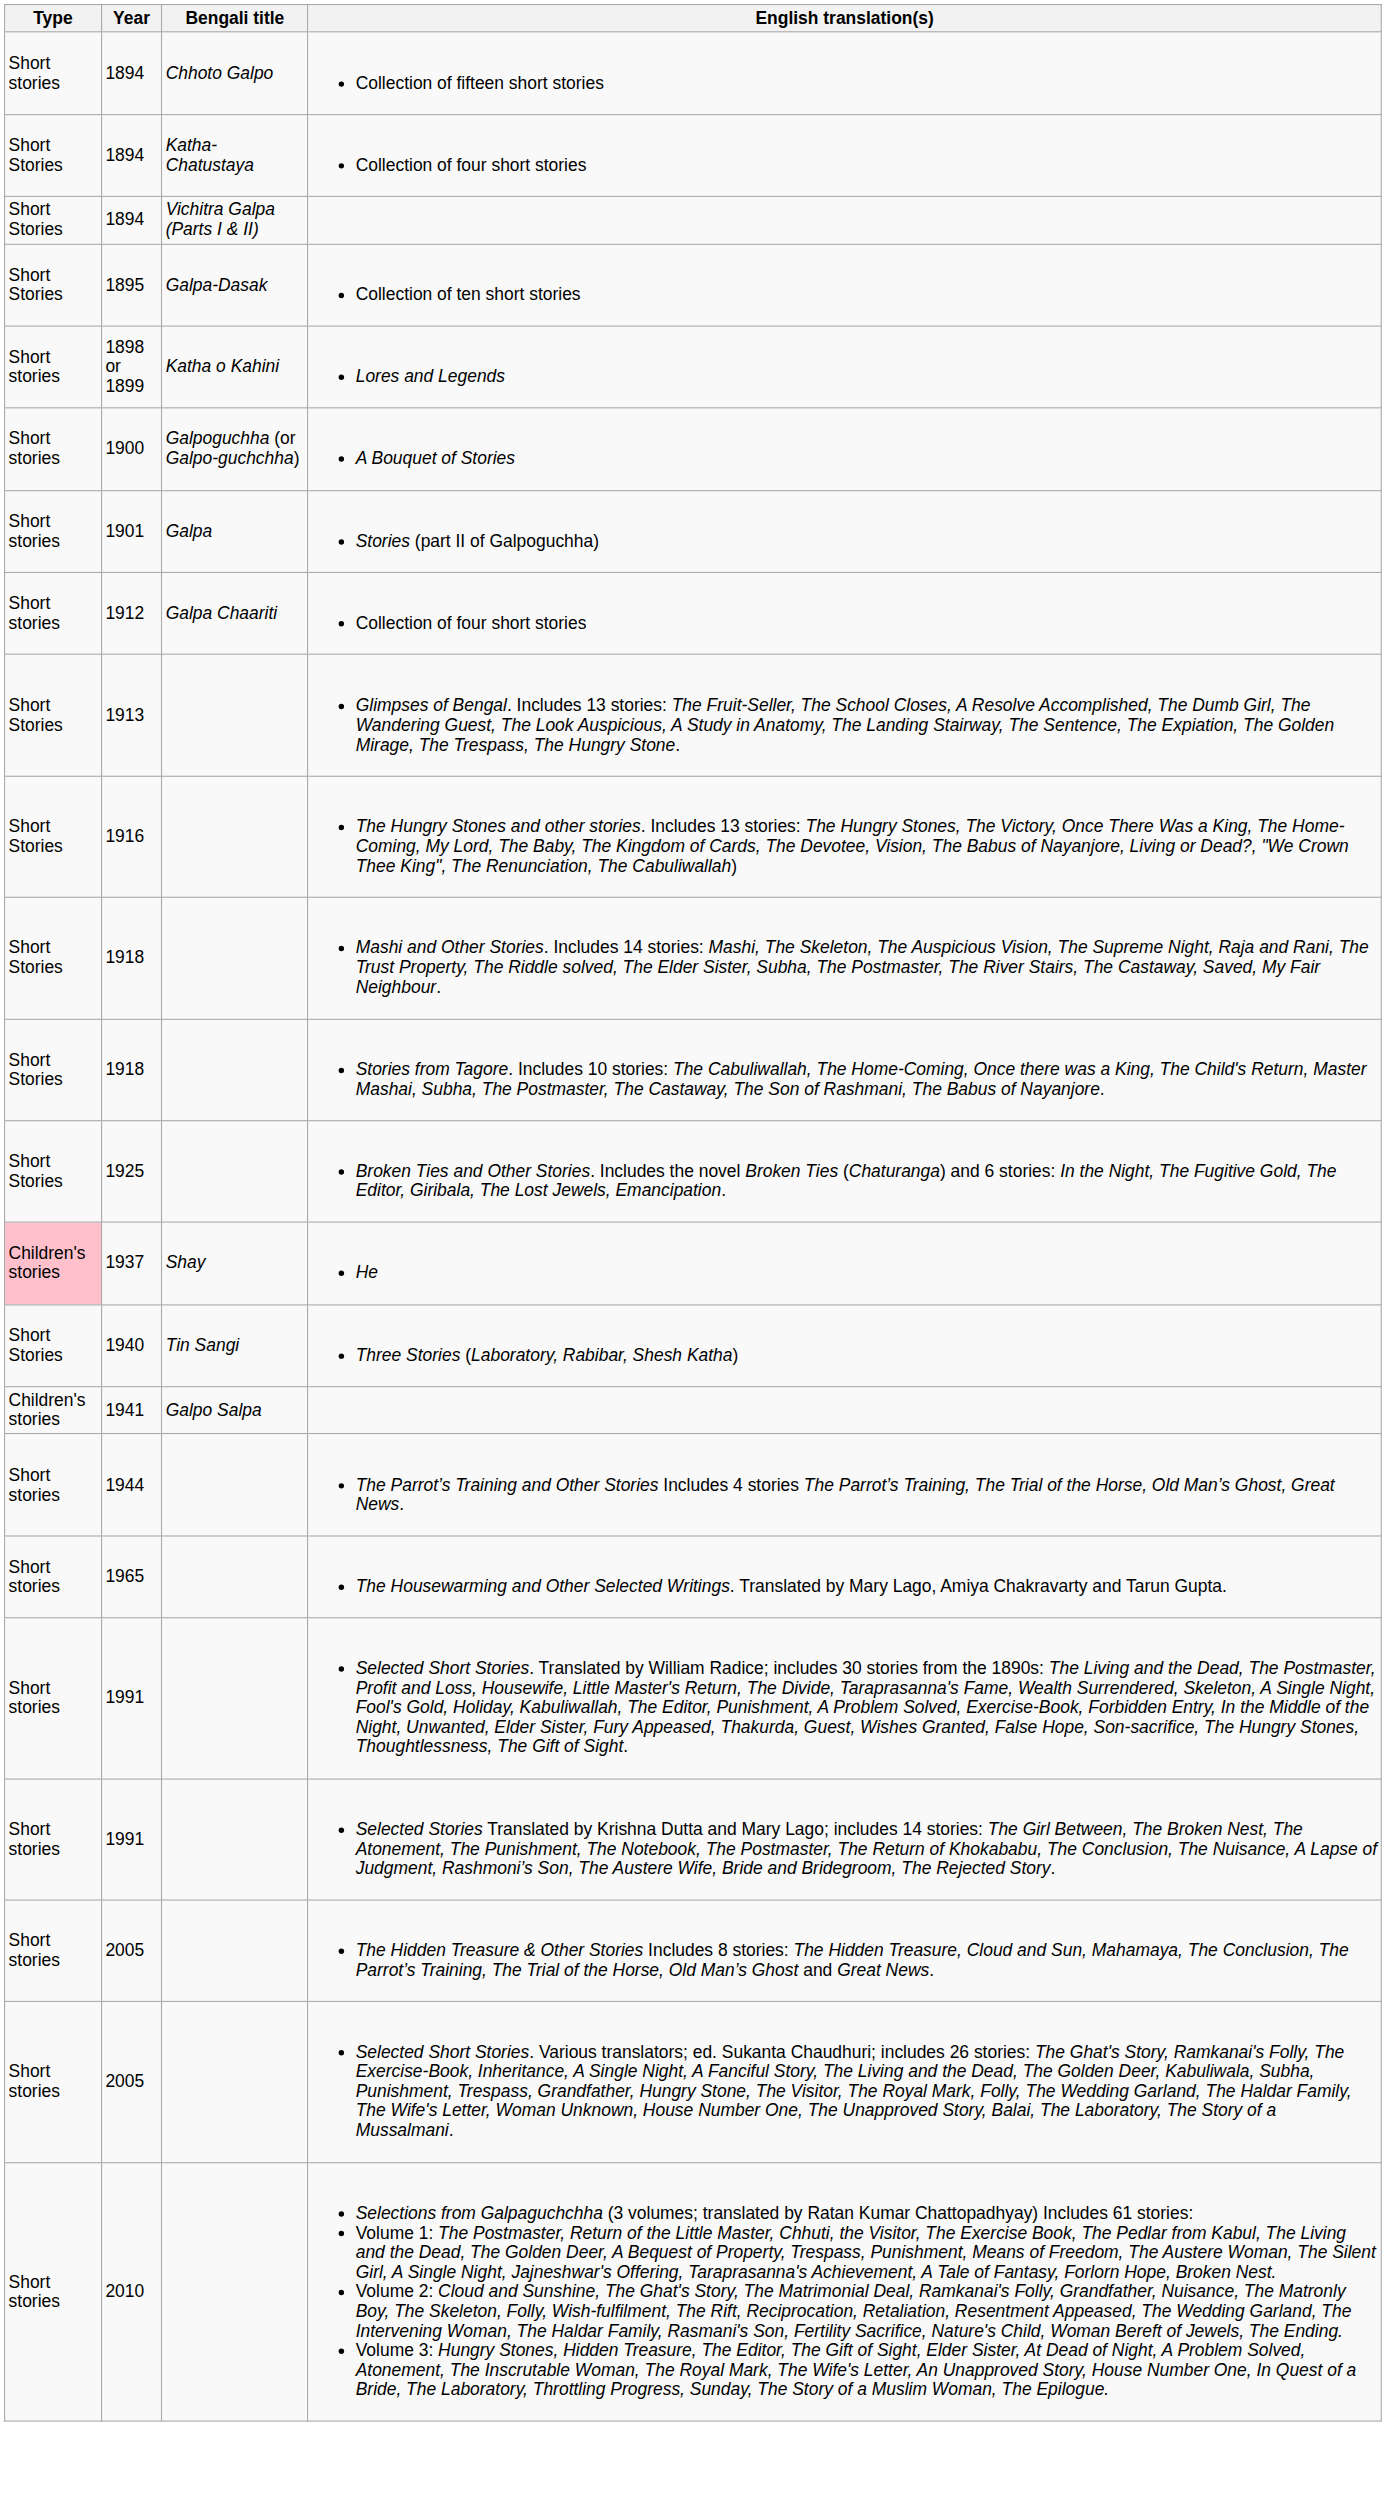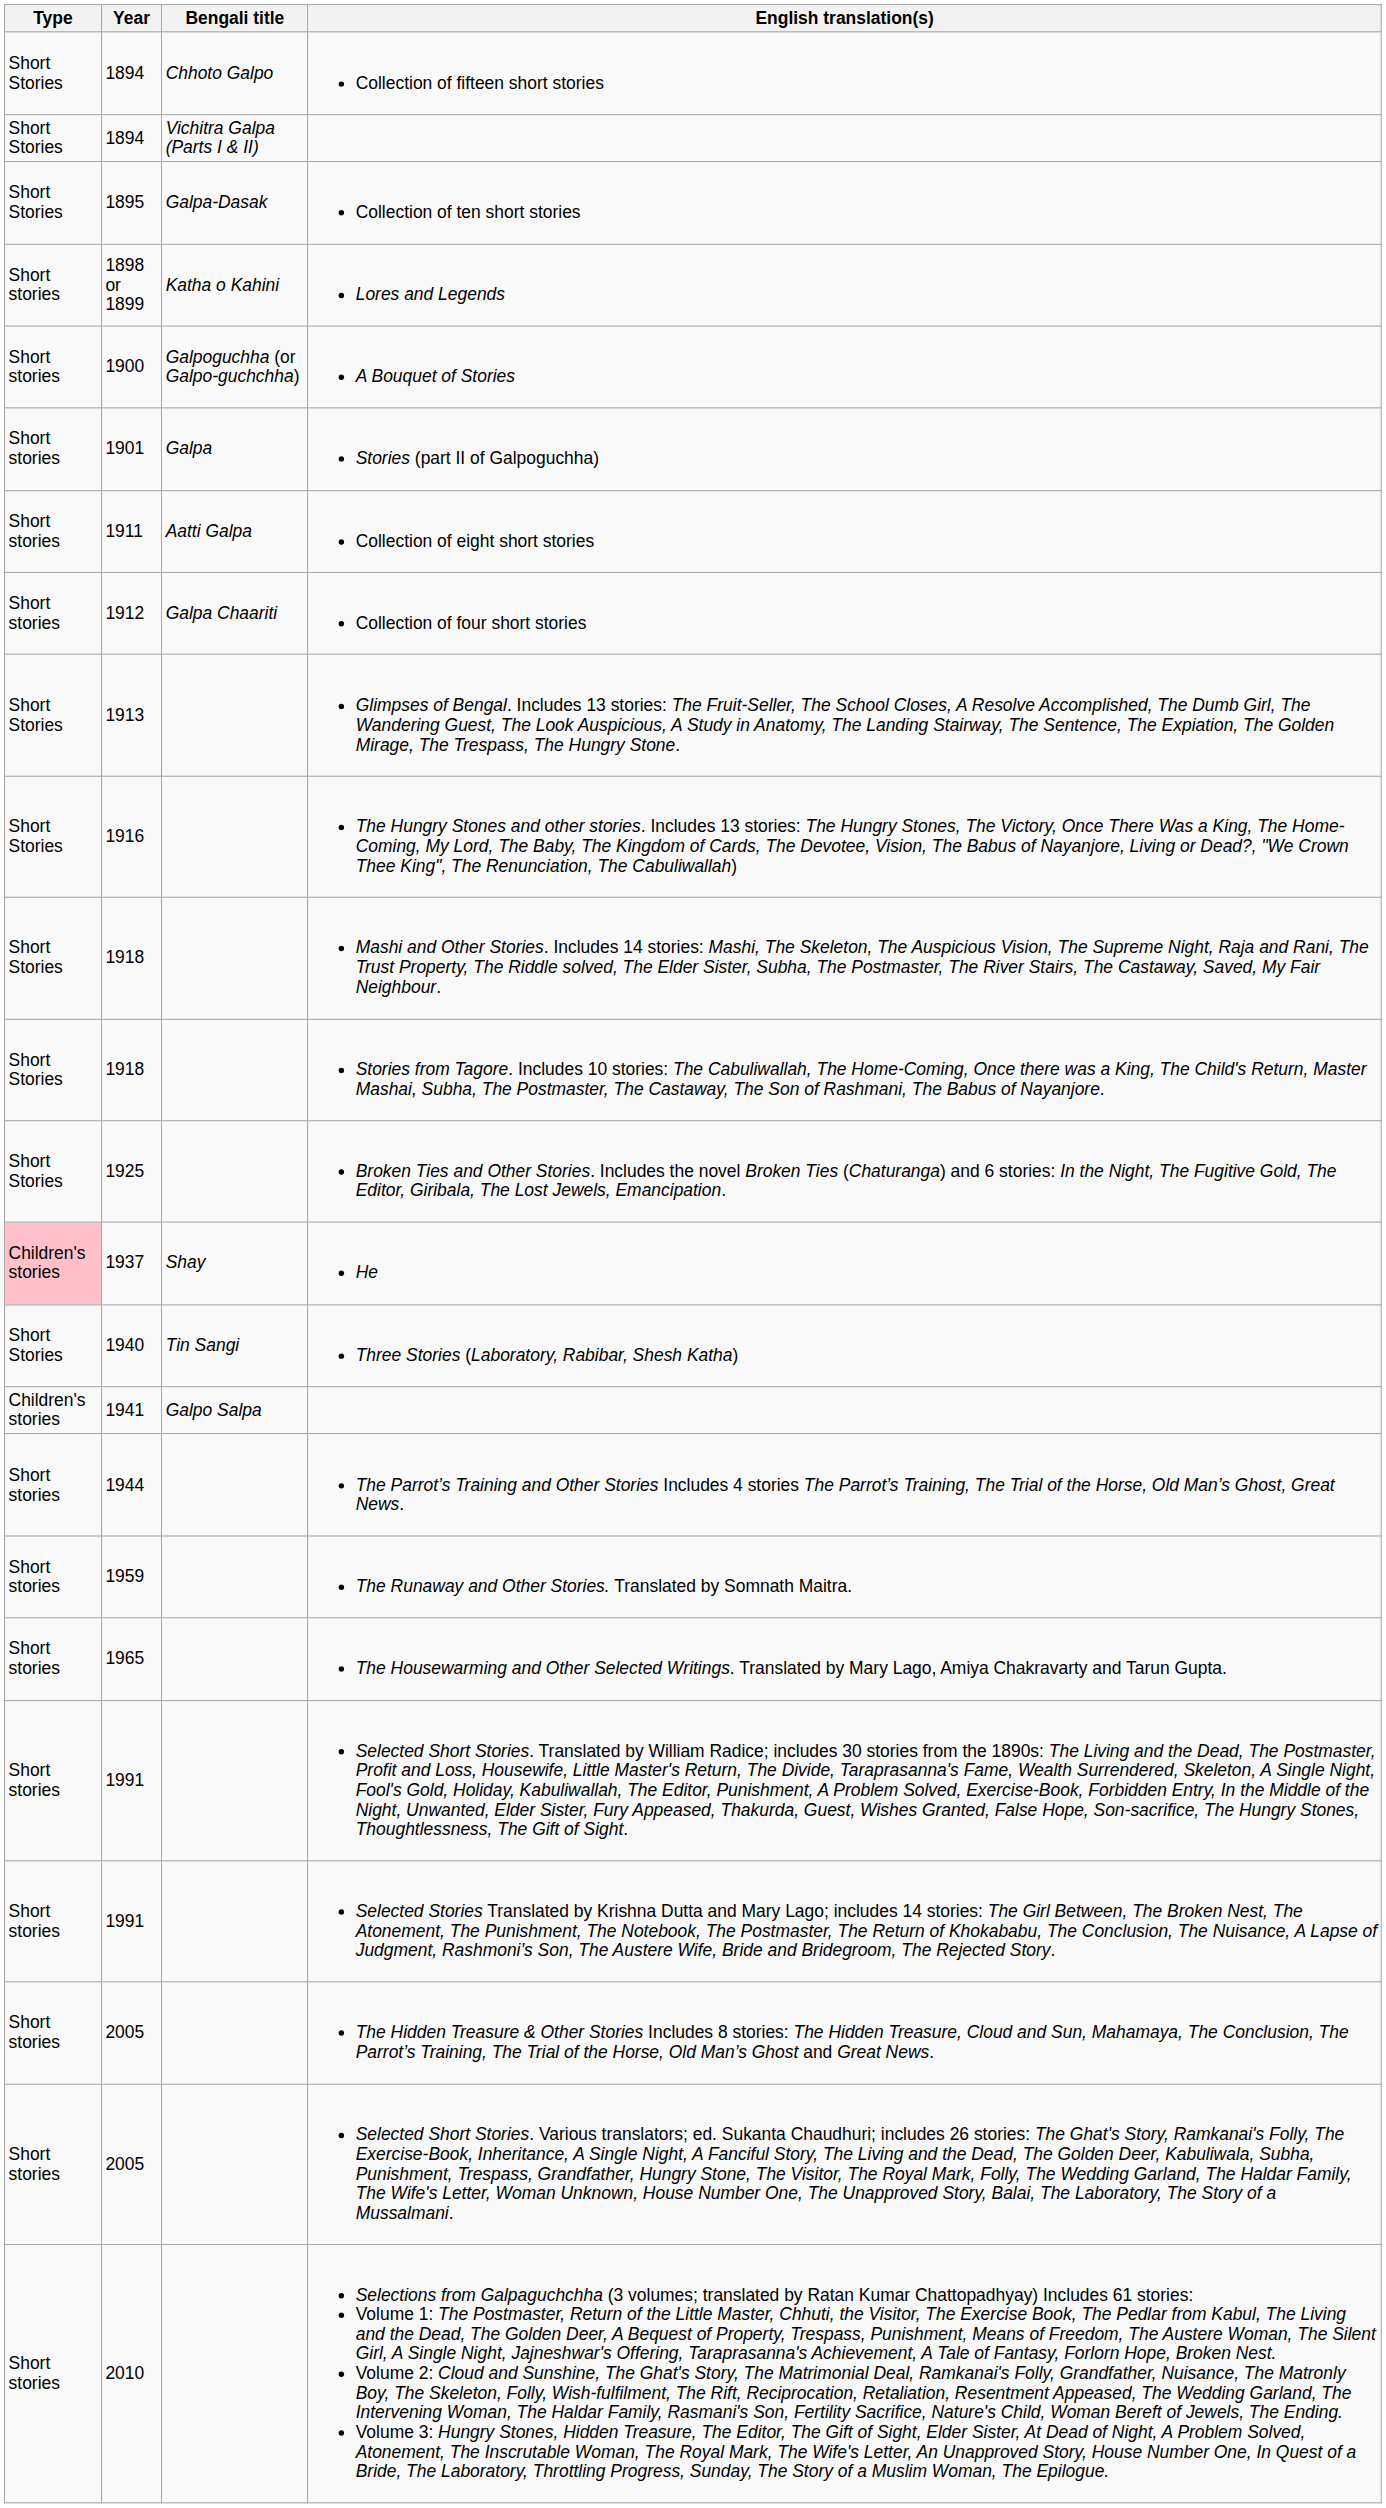 <table class="wikitable sortable" style="margin: 1em auto 1em auto;">
 <tr>
 <th>Type</th>
 <th>Year</th>
 <th>Bengali title</th>
 <th>English translation(s)</th>
 </tr>
 <tr>
-<td>Short stories</td>
+<td>Short Stories</td>
 <td>1894</td>
 <td><em>Chhoto Galpo</em></td>
 <td><br><ul><li>Collection of fifteen short stories</li></ul></td>
-</tr>
-<tr>
-<td>Short Stories</td>
-<td>1894</td>
-<td><em>Katha-Chatustaya</em></td>
-<td><br><ul><li>Collection of four short stories</li></ul></td>
 </tr>
 <tr>
 <td>Short Stories</td>
 <td>1894</td>
 <td><em>Vichitra Galpa (Parts I & II)</em></td>
 <td></td>
 </tr>
 <tr>
 <td>Short Stories</td>
 <td>1895</td>
 <td><em>Galpa-Dasak</em></td>
 <td><br><ul><li>Collection of ten short stories</li></ul></td>
 </tr>
 <tr>
 <td>Short stories</td>
 <td>1898 or 1899</td>
 <td><em>Katha o Kahini</em></td>
 <td><br><ul><li><em>Lores and Legends</em></li></ul></td>
 </tr>
 <tr>
 <td>Short stories</td>
 <td>1900</td>
 <td><em>Galpoguchha</em> (or <em>Galpo-guchchha</em>)</td>
 <td><br><ul><li><em>A Bouquet of Stories</em></li></ul></td>
 </tr>
 <tr>
 <td>Short stories</td>
 <td>1901</td>
 <td><em>Galpa</em></td>
 <td><br><ul><li><em>Stories</em> (part II of Galpoguchha)</li></ul></td>
+</tr>
+<tr>
+<td>Short stories</td>
+<td>1911</td>
+<td><em>Aatti Galpa</em></td>
+<td><br><ul><li>Collection of eight short stories</li></ul></td>
 </tr>
 <tr>
 <td>Short stories</td>
 <td>1912</td>
 <td><em>Galpa Chaariti</em></td>
 <td><br><ul><li>Collection of four short stories</li></ul></td>
 </tr>
 <tr>
 <td>Short Stories</td>
 <td>1913</td>
 <td></td>
 <td><br><ul><li><em>Glimpses of Bengal</em>. Includes 13 stories: <em>The Fruit-Seller, The School Closes, A Resolve Accomplished, The Dumb Girl, The Wandering Guest, The Look Auspicious, A Study in Anatomy, The Landing Stairway, The Sentence, The Expiation, The Golden Mirage, The Trespass, The Hungry Stone</em>.</li></ul></td>
 </tr>
 <tr>
 <td>Short Stories</td>
 <td>1916</td>
 <td></td>
 <td><br><ul><li><em>The Hungry Stones and other stories</em>. Includes 13 stories: <em>The Hungry Stones, The Victory, Once There Was a King, The Home-Coming, My Lord, The Baby, The Kingdom of Cards, The Devotee, Vision, The Babus of Nayanjore, Living or Dead?, "We Crown Thee King", The Renunciation, The Cabuliwallah</em>)</li></ul></td>
 </tr>
 <tr>
 <td>Short Stories</td>
 <td>1918</td>
 <td></td>
 <td><br><ul><li><em>Mashi and Other Stories</em>. Includes 14 stories: <em>Mashi, The Skeleton, The Auspicious Vision, The Supreme Night, Raja and Rani, The Trust Property, The Riddle solved, The Elder Sister, Subha, The Postmaster, The River Stairs, The Castaway, Saved, My Fair Neighbour</em>.</li></ul></td>
 </tr>
 <tr>
 <td>Short Stories</td>
 <td>1918</td>
 <td></td>
 <td><br><ul><li><em>Stories from Tagore</em>. Includes 10 stories: <em>The Cabuliwallah, The Home-Coming, Once there was a King, The Child's Return, Master Mashai, Subha, The Postmaster, The Castaway, The Son of Rashmani, The Babus of Nayanjore</em>.</li></ul></td>
 </tr>
 <tr>
 <td>Short Stories</td>
 <td>1925</td>
 <td></td>
 <td><br><ul><li><em>Broken Ties and Other Stories</em>. Includes the novel <em>Broken Ties</em> (<em>Chaturanga</em>) and 6 stories: <em>In the Night, The Fugitive Gold, The Editor, Giribala, The Lost Jewels, Emancipation</em>.</li></ul></td>
 </tr>
 <tr>
 <td style="background: pink;">Children's stories</td>
 <td>1937</td>
 <td><em>Shay</em></td>
 <td><br><ul><li><em>He</em></li></ul></td>
 </tr>
 <tr>
 <td>Short Stories</td>
 <td>1940</td>
 <td><em>Tin Sangi</em></td>
 <td><br><ul><li><em>Three Stories</em> (<em>Laboratory, Rabibar, Shesh Katha</em>)</li></ul></td>
 </tr>
 <tr>
 <td>Children's stories</td>
 <td>1941</td>
 <td><em>Galpo Salpa</em></td>
 <td></td>
 </tr>
 <tr>
 <td>Short stories</td>
 <td>1944</td>
 <td></td>
 <td><br><ul><li><em>The Parrot’s Training and Other Stories</em> Includes 4 stories <em>The Parrot’s Training, The Trial of the Horse, Old Man’s Ghost, Great News</em>.</li></ul></td>
 </tr>
 <tr>
 <td>Short stories</td>
+<td>1959</td>
+<td></td>
+<td><br><ul><li><em>The Runaway and Other Stories.</em> Translated by Somnath Maitra.</li></ul></td>
+</tr>
+<tr>
+<td>Short stories</td>
 <td>1965</td>
 <td></td>
 <td><br><ul><li><em>The Housewarming and Other Selected Writings</em>. Translated by Mary Lago, Amiya Chakravarty and Tarun Gupta.</li></ul></td>
 </tr>
 <tr>
 <td>Short stories</td>
 <td>1991</td>
 <td></td>
 <td><br><ul><li><em>Selected Short Stories</em>. Translated by William Radice; includes 30 stories from the 1890s: <em>The Living and the Dead, The Postmaster, Profit and Loss, Housewife, Little Master's Return, The Divide, Taraprasanna's Fame, Wealth Surrendered, Skeleton, A Single Night, Fool's Gold, Holiday, Kabuliwallah, The Editor, Punishment, A Problem Solved, Exercise-Book, Forbidden Entry, In the Middle of the Night, Unwanted, Elder Sister, Fury Appeased, Thakurda, Guest, Wishes Granted, False Hope, Son-sacrifice, The Hungry Stones, Thoughtlessness, The Gift of Sight</em>.</li></ul></td>
 </tr>
 <tr>
 <td>Short stories</td>
 <td>1991</td>
 <td></td>
 <td><br><ul><li><em>Selected Stories</em> Translated by Krishna Dutta and Mary Lago; includes 14 stories: <em>The Girl Between, The Broken Nest, The Atonement, The Punishment, The Notebook, The Postmaster, The Return of Khokababu, The Conclusion, The Nuisance, A Lapse of Judgment, Rashmoni’s Son, The Austere Wife, Bride and Bridegroom, The Rejected Story</em>.</li></ul></td>
 </tr>
 <tr>
 <td>Short stories</td>
 <td>2005</td>
 <td></td>
 <td><br><ul><li><em>The Hidden Treasure & Other Stories</em> Includes 8 stories: <em>The Hidden Treasure, Cloud and Sun, Mahamaya, The Conclusion, The Parrot’s Training, The Trial of the Horse, Old Man’s Ghost</em> and <em>Great News</em>.</li></ul></td>
 </tr>
 <tr>
 <td>Short stories</td>
 <td>2005</td>
 <td></td>
 <td><br><ul><li><em>Selected Short Stories</em>. Various translators; ed. Sukanta Chaudhuri; includes 26 stories: <em>The Ghat's Story, Ramkanai's Folly, The Exercise-Book, Inheritance, A Single Night, A Fanciful Story, The Living and the Dead, The Golden Deer, Kabuliwala, Subha, Punishment, Trespass, Grandfather, Hungry Stone, The Visitor, The Royal Mark, Folly, The Wedding Garland, The Haldar Family, The Wife's Letter, Woman Unknown, House Number One, The Unapproved Story, Balai, The Laboratory, The Story of a Mussalmani</em>.</li></ul></td>
 </tr>
 <tr>
 <td>Short stories</td>
 <td>2010</td>
 <td></td>
 <td><br><ul><li><em>Selections from Galpaguchchha</em> (3 volumes; translated by Ratan Kumar Chattopadhyay) Includes 61 stories:</li><li>Volume 1: <em>The Postmaster, Return of the Little Master, Chhuti, the Visitor, The Exercise Book, The Pedlar from Kabul, The Living and the Dead, The Golden Deer, A Bequest of Property, Trespass, Punishment, Means of Freedom, The Austere Woman, The Silent Girl, A Single Night, Jajneshwar's Offering, Taraprasanna's Achievement, A Tale of Fantasy, Forlorn Hope, Broken Nest.</em></li><li>Volume 2: <em>Cloud and Sunshine, The Ghat's Story, The Matrimonial Deal, Ramkanai's Folly, Grandfather, Nuisance, The Matronly Boy, The Skeleton, Folly, Wish-fulfilment, The Rift, Reciprocation, Retaliation, Resentment Appeased, The Wedding Garland, The Intervening Woman, The Haldar Family, Rasmani's Son, Fertility Sacrifice, Nature's Child, Woman Bereft of Jewels, The Ending.</em></li><li>Volume 3: <em>Hungry Stones, Hidden Treasure, The Editor, The Gift of Sight, Elder Sister, At Dead of Night, A Problem Solved, Atonement, The Inscrutable Woman, The Royal Mark, The Wife's Letter, An Unapproved Story, House Number One, In Quest of a Bride, The Laboratory, Throttling Progress, Sunday, The Story of a Muslim Woman, The Epilogue.</em></li></ul></td>
 </tr>
 </table>
